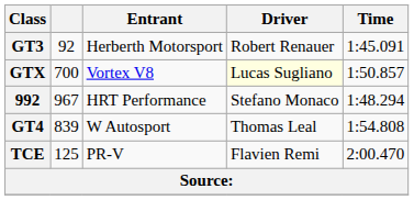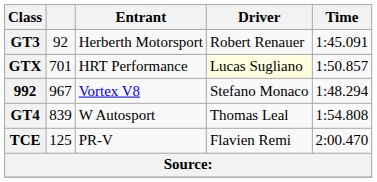 <table class="wikitable" style="font-size:90%;">
 <tr>
 <th>Class</th>
 <th></th>
 <th>Entrant</th>
 <th>Driver</th>
 <th>Time</th>
 </tr>
 <tr>
 <th>GT3</th>
 <td style="text-align:center;">92</td>
 <td> Herberth Motorsport</td>
 <td> Robert Renauer</td>
 <td>1:45.091</td>
 </tr>
 <tr>
 <th>GTX</th>
-<td style="text-align:center;">700</td>
-<td> <a href='#'>Vortex V8</a></td>
+<td style="text-align:center;">701</td>
+<td> HRT Performance</td>
 <td style="background: lightyellow;"> Lucas Sugliano</td>
 <td>1:50.857</td>
 </tr>
 <tr>
 <th>992</th>
 <td style="text-align:center;">967</td>
-<td> HRT Performance</td>
+<td> <a href='#'>Vortex V8</a></td>
 <td> Stefano Monaco</td>
 <td>1:48.294</td>
 </tr>
 <tr>
 <th>GT4</th>
 <td style="text-align:center;">839</td>
 <td> W Autosport</td>
 <td> Thomas Leal</td>
 <td>1:54.808</td>
 </tr>
 <tr>
 <th>TCE</th>
 <td style="text-align:center;">125</td>
 <td> PR-V</td>
 <td> Flavien Remi</td>
 <td>2:00.470</td>
 </tr>
 <tr>
 <th colspan="6">Source:</th>
 </tr>
 <tr>
 </tr>
 </table>
